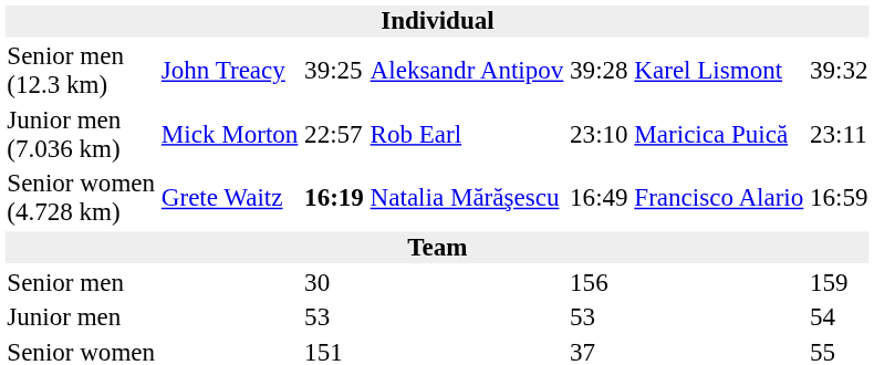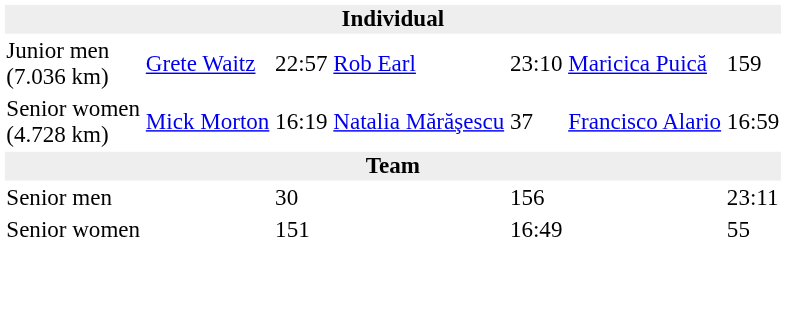 <table>
 <tr>
 <td colspan=7 bgcolor=#eeeeee style=text-align:center;><strong>Individual</strong></td>
 </tr>
 <tr>
-<td>Senior men<br>(12.3 km)</td>
-<td><a href='#'>John Treacy</a><br></td>
-<td>39:25</td>
-<td><a href='#'>Aleksandr Antipov</a><br></td>
-<td>39:28</td>
-<td><a href='#'>Karel Lismont</a><br></td>
-<td>39:32</td>
-</tr>
-<tr>
 <td>Junior men<br>(7.036 km)</td>
-<td><a href='#'>Mick Morton</a><br></td>
+<td><a href='#'>Grete Waitz</a><br></td>
 <td>22:57</td>
 <td><a href='#'>Rob Earl</a><br></td>
 <td>23:10</td>
 <td><a href='#'>Maricica Puică</a><br></td>
-<td>23:11</td>
+<td>159</td>
 </tr>
 <tr>
 <td>Senior women<br>(4.728 km)</td>
-<td><a href='#'>Grete Waitz</a><br></td>
-<td><strong>16:19</strong></td>
+<td><a href='#'>Mick Morton</a><br></td>
+<td>16:19</td>
 <td><a href='#'>Natalia Mărăşescu</a><br></td>
-<td>16:49</td>
+<td>37</td>
 <td><a href='#'>Francisco Alario</a><br></td>
 <td>16:59</td>
 </tr>
 <tr>
 <td colspan=7 bgcolor=#eeeeee style=text-align:center;><strong>Team</strong></td>
 </tr>
 <tr>
 <td>Senior men</td>
 <td></td>
 <td>30</td>
 <td></td>
 <td>156</td>
 <td></td>
-<td>159</td>
-</tr>
-<tr>
-<td>Junior men</td>
-<td></td>
-<td>53</td>
-<td></td>
-<td>53</td>
-<td></td>
-<td>54</td>
+<td>23:11</td>
 </tr>
 <tr>
 <td>Senior women</td>
 <td></td>
 <td>151</td>
 <td></td>
-<td>37</td>
+<td>16:49</td>
 <td></td>
 <td>55</td>
 </tr>
 </table>
